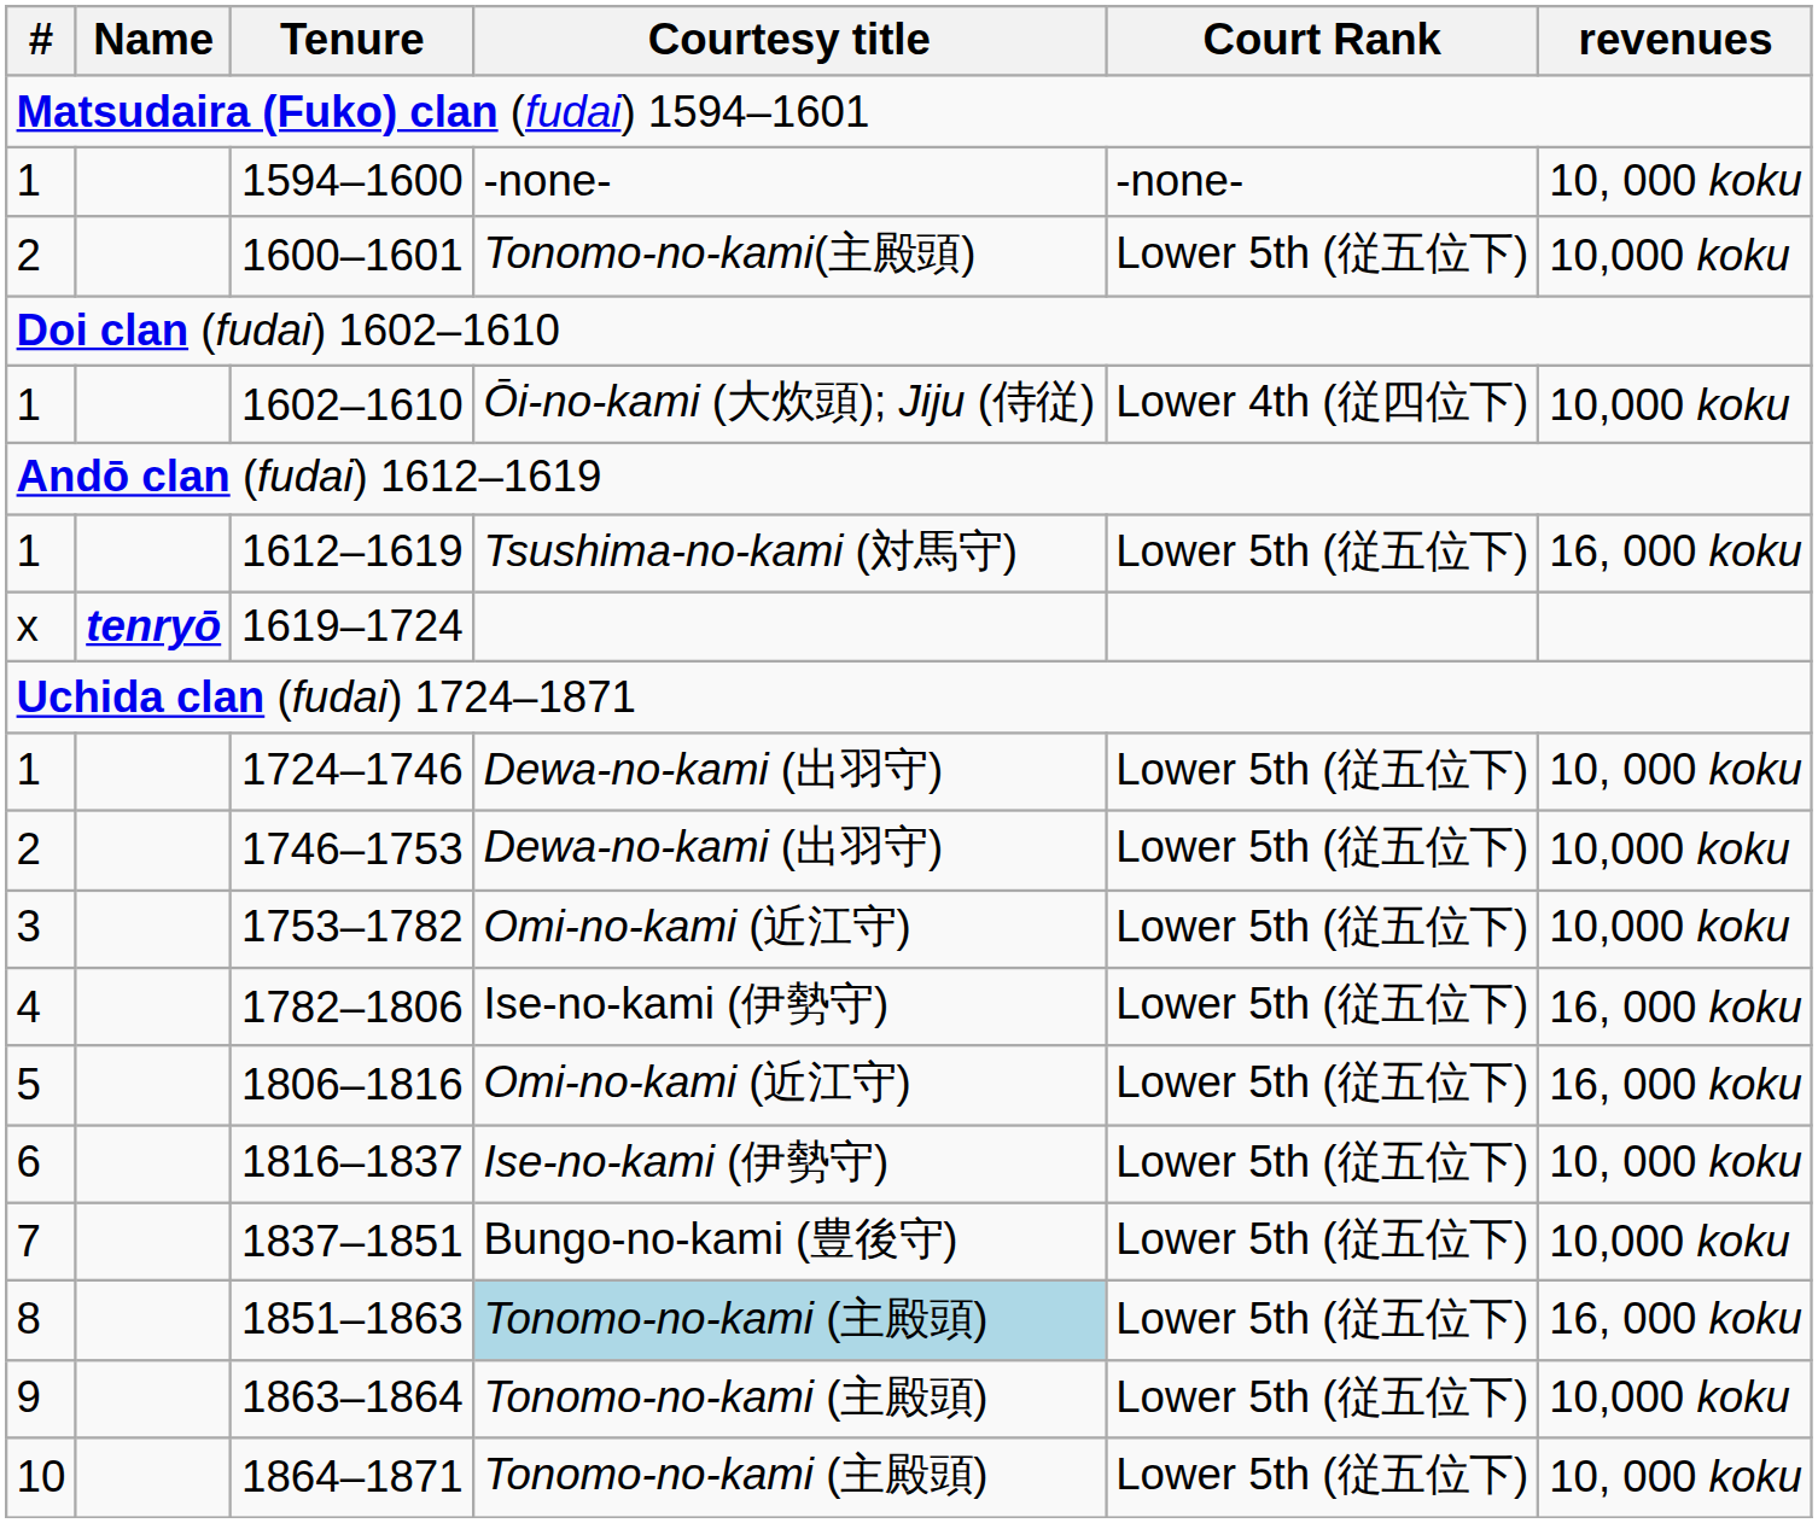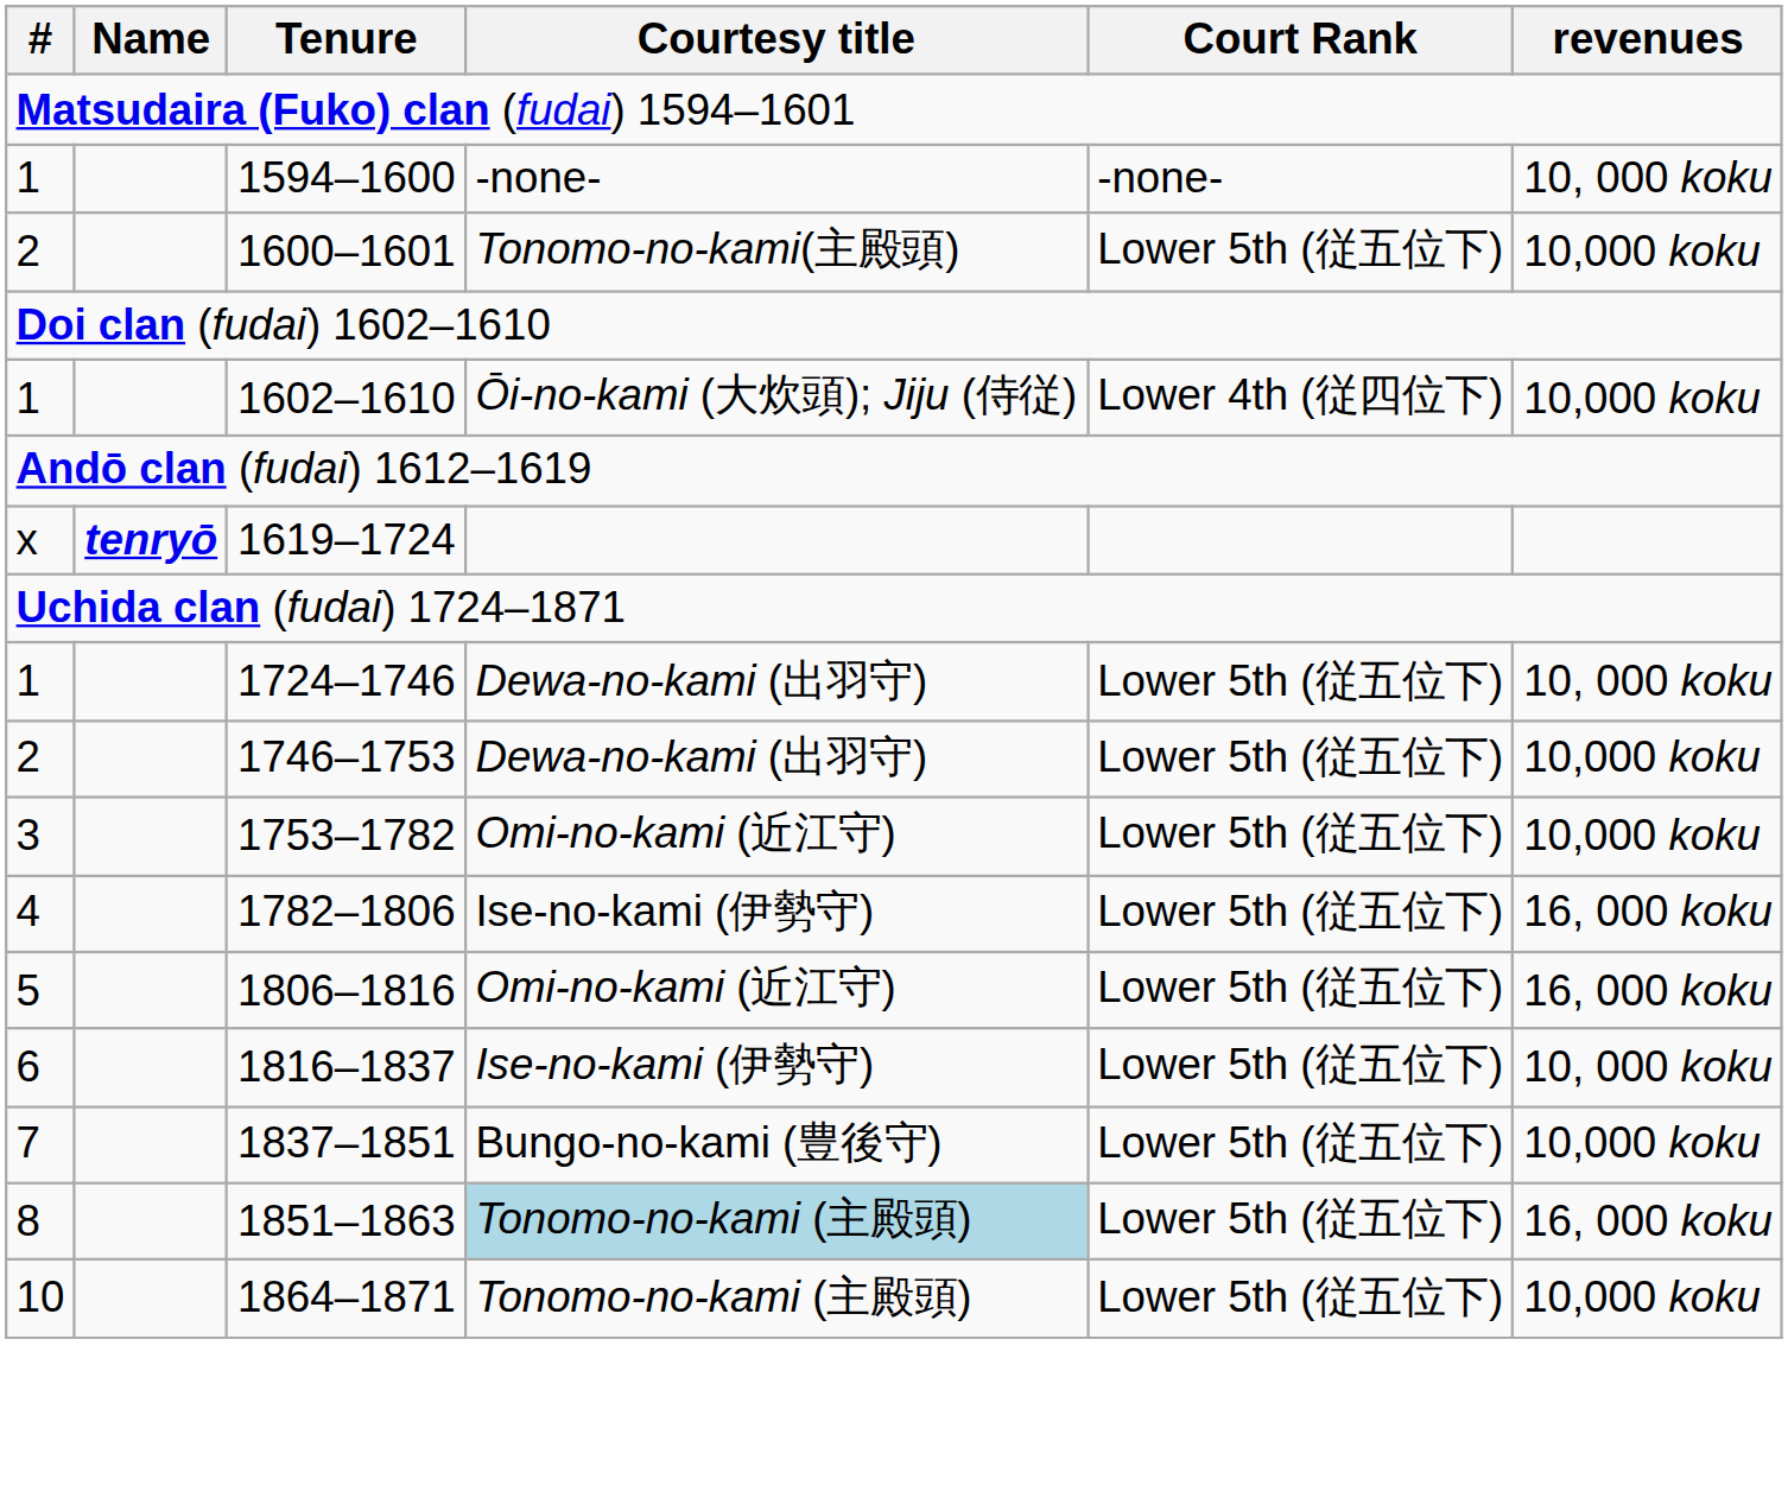 <table class=wikitable>
 <tr>
 <th>#</th>
 <th>Name</th>
 <th>Tenure</th>
 <th>Courtesy title</th>
 <th>Court Rank</th>
 <th>revenues</th>
 </tr>
 <tr>
 <td colspan=6> <strong><a href='#'>Matsudaira (Fuko) clan</a></strong> (<em><a href='#'>fudai</a></em>) 1594–1601</td>
 </tr>
 <tr>
 <td>1</td>
 <td></td>
 <td>1594–1600</td>
 <td>-none-</td>
 <td>-none-</td>
 <td>10, 000 <em>koku</em></td>
 </tr>
 <tr>
 <td>2</td>
 <td></td>
 <td>1600–1601</td>
 <td><em>Tonomo-no-kami</em>(主殿頭)</td>
 <td>Lower 5th (従五位下)</td>
 <td>10,000 <em>koku</em></td>
 </tr>
 <tr>
 <td colspan=6> <strong><a href='#'>Doi clan</a></strong> (<em>fudai</em>) 1602–1610</td>
 </tr>
 <tr>
 <td>1</td>
 <td></td>
 <td>1602–1610</td>
 <td><em>Ōi-no-kami</em> (大炊頭); <em>Jiju</em> (侍従)</td>
 <td>Lower 4th (従四位下)</td>
 <td>10,000 <em>koku</em></td>
 </tr>
 <tr>
 <td colspan=6> <strong><a href='#'>Andō clan</a></strong> (<em>fudai</em>) 1612–1619</td>
-</tr>
-<tr>
-<td>1</td>
-<td></td>
-<td>1612–1619</td>
-<td><em>Tsushima-no-kami</em> (対馬守)</td>
-<td>Lower 5th (従五位下)</td>
-<td>16, 000 <em>koku</em></td>
 </tr>
 <tr>
 <td>x</td>
 <td><strong><em><a href='#'>tenryō</a></em></strong></td>
 <td>1619–1724</td>
 <td></td>
 <td></td>
 <td></td>
 </tr>
 <tr>
 <td colspan=6>   <strong><a href='#'>Uchida clan</a></strong> (<em>fudai</em>) 1724–1871</td>
 </tr>
 <tr>
 <td>1</td>
 <td></td>
 <td>1724–1746</td>
 <td><em>Dewa-no-kami</em> (出羽守)</td>
 <td>Lower 5th (従五位下)</td>
 <td>10, 000 <em>koku</em></td>
 </tr>
 <tr>
 <td>2</td>
 <td></td>
 <td>1746–1753</td>
 <td><em>Dewa-no-kami</em> (出羽守)</td>
 <td>Lower 5th (従五位下)</td>
 <td>10,000 <em>koku</em></td>
 </tr>
 <tr>
 <td>3</td>
 <td></td>
 <td>1753–1782</td>
 <td><em>Omi-no-kami</em> (近江守)</td>
 <td>Lower 5th (従五位下)</td>
 <td>10,000 <em>koku</em></td>
 </tr>
 <tr>
 <td>4</td>
 <td></td>
 <td>1782–1806</td>
 <td>Ise-no-kami (伊勢守)</td>
 <td>Lower 5th (従五位下)</td>
 <td>16, 000 <em>koku</em></td>
 </tr>
 <tr>
 <td>5</td>
 <td></td>
 <td>1806–1816</td>
 <td><em>Omi-no-kami</em> (近江守)</td>
 <td>Lower 5th (従五位下)</td>
 <td>16, 000 <em>koku</em></td>
 </tr>
 <tr>
 <td>6</td>
 <td></td>
 <td>1816–1837</td>
 <td><em>Ise-no-kami</em> (伊勢守)</td>
 <td>Lower 5th (従五位下)</td>
 <td>10, 000 <em>koku</em></td>
 </tr>
 <tr>
 <td>7</td>
 <td></td>
 <td>1837–1851</td>
 <td>Bungo-no-kami (豊後守)</td>
 <td>Lower 5th (従五位下)</td>
 <td>10,000 <em>koku</em></td>
 </tr>
 <tr>
 <td>8</td>
 <td></td>
 <td>1851–1863</td>
 <td style="background: lightblue;"><em>Tonomo-no-kami</em> (主殿頭)</td>
 <td>Lower 5th (従五位下)</td>
 <td>16, 000 <em>koku</em></td>
 </tr>
 <tr>
-<td>9</td>
+<td>10</td>
 <td></td>
-<td>1863–1864</td>
+<td>1864–1871</td>
 <td><em>Tonomo-no-kami</em> (主殿頭)</td>
 <td>Lower 5th (従五位下)</td>
 <td>10,000 <em>koku</em></td>
 </tr>
 <tr>
-<td>10</td>
-<td></td>
-<td>1864–1871</td>
-<td><em>Tonomo-no-kami</em> (主殿頭)</td>
-<td>Lower 5th (従五位下)</td>
-<td>10, 000 <em>koku</em></td>
-</tr>
-<tr>
 </tr>
 </table>
